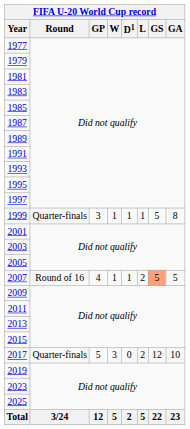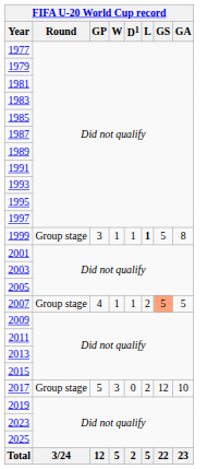 <table class="wikitable" style="text-align: center;">
 <tr>
 <th colspan=8><a href='#'>FIFA U-20 World Cup record</a></th>
 </tr>
 <tr>
 <th>Year</th>
 <th>Round</th>
 <th>GP</th>
 <th>W</th>
 <th>D<sup>1</sup></th>
 <th>L</th>
 <th>GS</th>
 <th>GA</th>
 </tr>
 <tr>
 <td> <a href='#'>1977</a></td>
 <td colspan=7 rowspan=11><em>Did not qualify</em></td>
 </tr>
 <tr>
 <td> <a href='#'>1979</a></td>
 </tr>
 <tr>
 <td> <a href='#'>1981</a></td>
 </tr>
 <tr>
 <td> <a href='#'>1983</a></td>
 </tr>
 <tr>
 <td> <a href='#'>1985</a></td>
 </tr>
 <tr>
 <td> <a href='#'>1987</a></td>
 </tr>
 <tr>
 <td> <a href='#'>1989</a></td>
 </tr>
 <tr>
 <td> <a href='#'>1991</a></td>
 </tr>
 <tr>
 <td> <a href='#'>1993</a></td>
 </tr>
 <tr>
 <td> <a href='#'>1995</a></td>
 </tr>
 <tr>
 <td> <a href='#'>1997</a></td>
 </tr>
 <tr>
 <td> <a href='#'>1999</a></td>
-<td>Quarter-finals</td>
+<td>Group stage</td>
 <td>3</td>
 <td>1</td>
 <td>1</td>
-<td>1</td>
+<td><strong>1</strong></td>
 <td>5</td>
 <td>8</td>
 </tr>
 <tr>
 <td> <a href='#'>2001</a></td>
 <td colspan=7 rowspan=3><em>Did not qualify</em></td>
 </tr>
 <tr>
 <td> <a href='#'>2003</a></td>
 </tr>
 <tr>
 <td> <a href='#'>2005</a></td>
 </tr>
 <tr>
 <td> <a href='#'>2007</a></td>
-<td>Round of 16</td>
+<td>Group stage</td>
 <td>4</td>
 <td>1</td>
 <td>1</td>
 <td>2</td>
 <td style="background: lightsalmon;">5</td>
 <td>5</td>
 </tr>
 <tr>
 <td> <a href='#'>2009</a></td>
 <td colspan=7 rowspan=4><em>Did not qualify</em></td>
 </tr>
 <tr>
 <td> <a href='#'>2011</a></td>
 </tr>
 <tr>
 <td> <a href='#'>2013</a></td>
 </tr>
 <tr>
 <td> <a href='#'>2015</a></td>
 </tr>
 <tr>
 <td> <a href='#'>2017</a></td>
-<td>Quarter-finals</td>
+<td>Group stage</td>
 <td>5</td>
 <td>3</td>
 <td>0</td>
 <td>2</td>
 <td>12</td>
 <td>10</td>
 </tr>
 <tr>
 <td> <a href='#'>2019</a></td>
 <td colspan=7 rowspan=3><em>Did not qualify</em></td>
 </tr>
 <tr>
 <td> <a href='#'>2023</a></td>
 </tr>
 <tr>
 <td> <a href='#'>2025</a></td>
 </tr>
 <tr>
 <th><strong>Total</strong></th>
 <th>3/24</th>
 <th>12</th>
 <th>5</th>
 <th>2</th>
 <th>5</th>
 <th>22</th>
 <th>23</th>
 </tr>
 </table>
